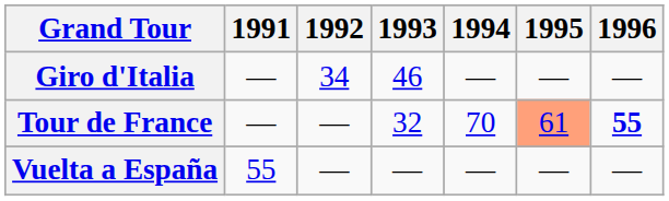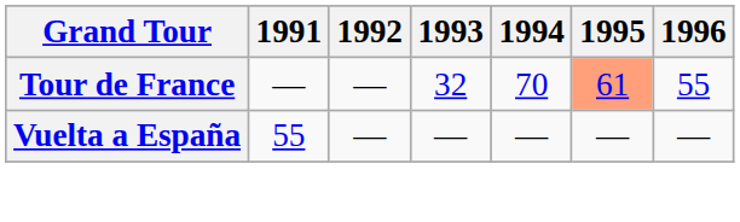 <table class="wikitable plainrowheaders">
 <tr>
 <th scope="col"><a href='#'>Grand Tour</a></th>
 <th scope="col">1991</th>
 <th scope="col">1992</th>
 <th scope="col">1993</th>
 <th scope="col">1994</th>
 <th scope="col">1995</th>
 <th scope="col">1996</th>
 </tr>
 <tr style="text-align:center;">
-<th scope="row"> <a href='#'>Giro d'Italia</a></th>
-<td>—</td>
-<td style="text-align:center;"><a href='#'>34</a></td>
-<td style="text-align:center;"><a href='#'>46</a></td>
-<td>—</td>
-<td>—</td>
-<td>—</td>
-</tr>
-<tr style="text-align:center;">
 <th scope="row"> <a href='#'>Tour de France</a></th>
 <td style="text-align:center;">—</td>
 <td>—</td>
 <td style="text-align:center;"><a href='#'>32</a></td>
 <td style="text-align:center;"><a href='#'>70</a></td>
 <td style="background: lightsalmon; text-align:center;"><a href='#'>61</a></td>
-<td style="text-align:center;"><strong><a href='#'>55</a></strong></td>
+<td style="text-align:center;"><a href='#'>55</a></td>
 </tr>
 <tr style="text-align:center;">
 <th scope="row"> <a href='#'>Vuelta a España</a></th>
 <td><a href='#'>55</a></td>
 <td>—</td>
 <td>—</td>
 <td>—</td>
 <td>—</td>
 <td>—</td>
 </tr>
 </table>
